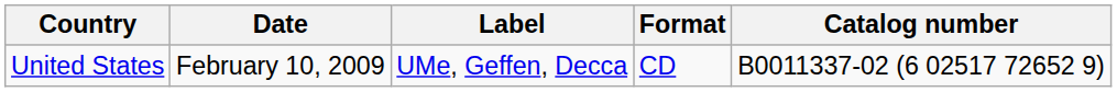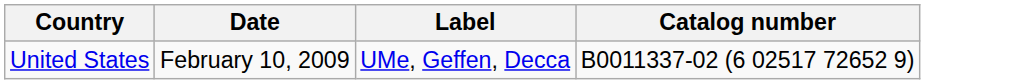 <table class="wikitable" style="font-size: 100%">
 <tr>
 <th>Country</th>
 <th>Date</th>
 <th>Label</th>
-<th>Format</th>
 <th>Catalog number</th>
 </tr>
 <tr>
 <td><a href='#'>United States</a></td>
 <td>February 10, 2009</td>
 <td><a href='#'>UMe</a>, <a href='#'>Geffen</a>, <a href='#'>Decca</a></td>
-<td><a href='#'>CD</a></td>
 <td>B0011337-02 (6 02517 72652 9)</td>
 </tr>
 </table>
